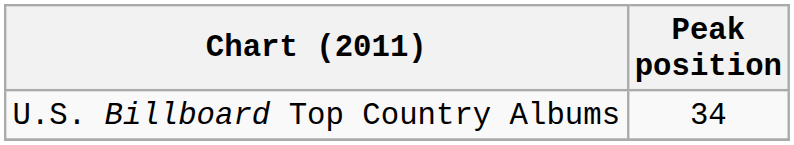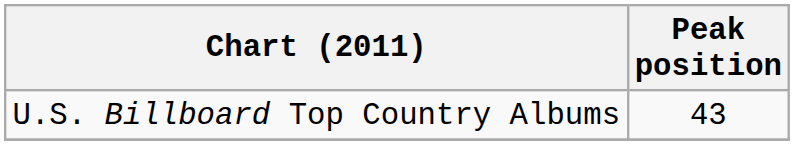 <table class="wikitable">
 <tr>
 <th>Chart (2011)</th>
 <th>Peak<br>position</th>
 </tr>
 <tr>
 <td>U.S. <em>Billboard</em> Top Country Albums</td>
-<td align="center">34</td>
+<td align="center">43</td>
 </tr>
 <tr>
 </tr>
 </table>
